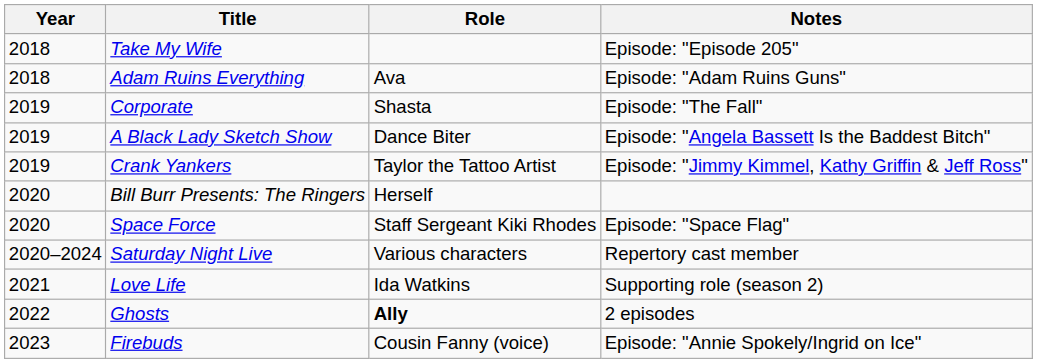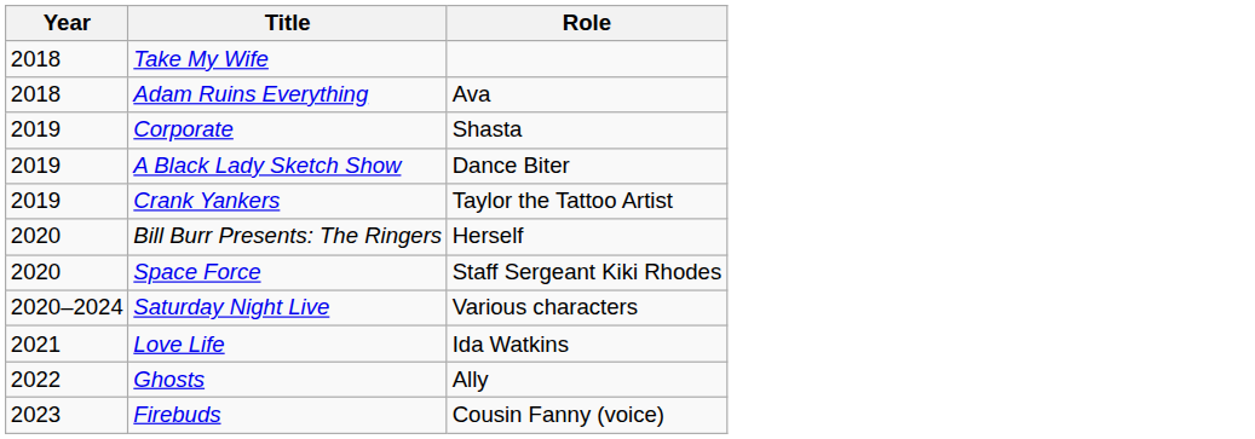 <table class="wikitable plainrowheaders">
 <tr>
 <th scope="col">Year</th>
 <th scope="col">Title</th>
 <th scope="col">Role</th>
-<th scope="col">Notes</th>
 </tr>
 <tr>
 <td>2018</td>
 <td scope="row"><em><a href='#'>Take My Wife</a></em></td>
 <td></td>
-<td>Episode: "Episode 205"</td>
 </tr>
 <tr>
 <td>2018</td>
 <td scope="row"><em><a href='#'>Adam Ruins Everything</a></em></td>
 <td>Ava</td>
-<td>Episode: "Adam Ruins Guns"</td>
 </tr>
 <tr>
 <td>2019</td>
 <td scope="row"><em><a href='#'>Corporate</a></em></td>
 <td>Shasta</td>
-<td>Episode: "The Fall"</td>
 </tr>
 <tr>
 <td>2019</td>
 <td scope="row"><em><a href='#'>A Black Lady Sketch Show</a></em></td>
 <td>Dance Biter</td>
-<td>Episode: "<a href='#'>Angela Bassett</a> Is the Baddest Bitch"</td>
 </tr>
 <tr>
 <td>2019</td>
 <td scope="row"><em><a href='#'>Crank Yankers</a></em></td>
 <td>Taylor the Tattoo Artist</td>
-<td>Episode: "<a href='#'>Jimmy Kimmel</a>, <a href='#'>Kathy Griffin</a> & <a href='#'>Jeff Ross</a>"</td>
 </tr>
 <tr>
 <td>2020</td>
 <td scope="row"><em>Bill Burr Presents: The Ringers</em></td>
 <td>Herself</td>
-<td></td>
 </tr>
 <tr>
 <td>2020</td>
 <td scope="row"><em><a href='#'>Space Force</a></em></td>
 <td>Staff Sergeant Kiki Rhodes</td>
-<td>Episode: "Space Flag"</td>
 </tr>
 <tr>
 <td>2020–2024</td>
 <td scope="row"><em><a href='#'>Saturday Night Live</a></em></td>
 <td>Various characters</td>
-<td>Repertory cast member</td>
 </tr>
 <tr>
 <td>2021</td>
 <td scope="row"><em><a href='#'>Love Life</a></em></td>
 <td>Ida Watkins</td>
-<td>Supporting role (season 2)</td>
 </tr>
 <tr>
 <td>2022</td>
 <td scope="row"><em><a href='#'>Ghosts</a></em></td>
-<td><strong>Ally</strong></td>
-<td>2 episodes</td>
+<td>Ally</td>
 </tr>
 <tr>
 <td>2023</td>
 <td scope="row"><em><a href='#'>Firebuds</a></em></td>
 <td>Cousin Fanny (voice)</td>
-<td>Episode: "Annie Spokely/Ingrid on Ice"</td>
 </tr>
 </table>
